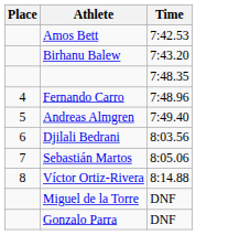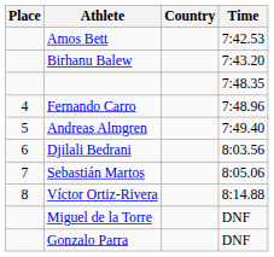 <table class="wikitable">
 <tr>
 <th>Place</th>
 <th>Athlete</th>
+<th>Country</th>
 <th>Time</th>
 </tr>
 <tr>
 <td align=center></td>
 <td><a href='#'>Amos Bett</a></td>
+<td></td>
 <td>7:42.53</td>
 </tr>
 <tr>
 <td align=center></td>
 <td><a href='#'>Birhanu Balew</a></td>
+<td></td>
 <td>7:43.20</td>
 </tr>
 <tr>
 <td align=center></td>
+<td></td>
 <td></td>
 <td>7:48.35</td>
 </tr>
 <tr>
 <td align=center>4</td>
 <td><a href='#'>Fernando Carro</a></td>
+<td></td>
 <td>7:48.96</td>
 </tr>
 <tr>
 <td align=center>5</td>
 <td><a href='#'>Andreas Almgren</a></td>
+<td></td>
 <td>7:49.40</td>
 </tr>
 <tr>
 <td align=center>6</td>
 <td><a href='#'>Djilali Bedrani</a></td>
+<td></td>
 <td>8:03.56</td>
 </tr>
 <tr>
 <td align=center>7</td>
 <td><a href='#'>Sebastián Martos</a></td>
+<td></td>
 <td>8:05.06</td>
 </tr>
 <tr>
 <td align=center>8</td>
 <td><a href='#'>Víctor Ortiz-Rivera</a></td>
+<td></td>
 <td>8:14.88</td>
 </tr>
 <tr>
 <td align=center></td>
 <td><a href='#'>Miguel de la Torre</a></td>
+<td></td>
 <td>DNF</td>
 </tr>
 <tr>
 <td align=center></td>
 <td><a href='#'>Gonzalo Parra</a></td>
+<td></td>
 <td>DNF</td>
 </tr>
 </table>
